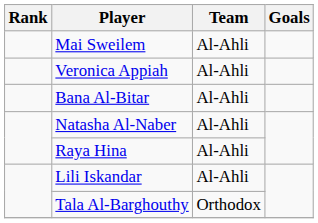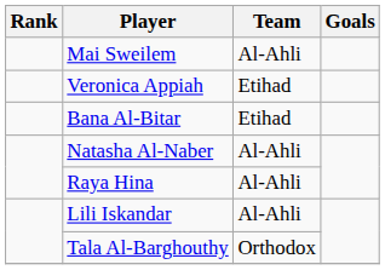 <table class="wikitable">
 <tr>
 <th>Rank</th>
 <th>Player</th>
 <th>Team</th>
 <th>Goals</th>
 </tr>
 <tr>
 <td></td>
 <td> <a href='#'>Mai Sweilem</a></td>
 <td>Al-Ahli</td>
 <td></td>
 </tr>
 <tr>
 <td></td>
 <td> <a href='#'>Veronica Appiah</a></td>
-<td>Al-Ahli</td>
+<td>Etihad</td>
 <td></td>
 </tr>
 <tr>
 <td></td>
 <td> <a href='#'>Bana Al-Bitar</a></td>
-<td>Al-Ahli</td>
+<td>Etihad</td>
 <td></td>
 </tr>
 <tr>
 <td rowspan=2></td>
 <td> <a href='#'>Natasha Al-Naber</a></td>
 <td>Al-Ahli</td>
 <td rowspan=2></td>
 </tr>
 <tr>
 <td> <a href='#'>Raya Hina</a></td>
 <td>Al-Ahli</td>
 </tr>
 <tr>
 <td rowspan=2></td>
 <td> <a href='#'>Lili Iskandar</a></td>
 <td>Al-Ahli</td>
 <td rowspan=2></td>
 </tr>
 <tr>
 <td> <a href='#'>Tala Al-Barghouthy</a></td>
 <td>Orthodox</td>
 </tr>
 <tr>
 </tr>
 </table>
